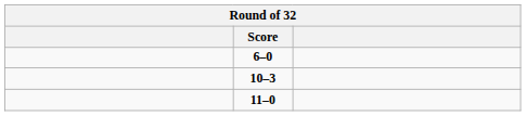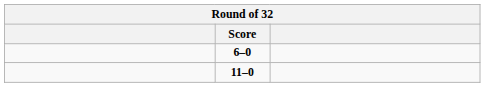 <table class="wikitable" style="text-align: center; font-size:90% ">
 <tr>
 <th colspan=3>Round of 32</th>
 </tr>
 <tr>
 <th align="right" width="250"></th>
 <th width="60">Score</th>
 <th align="left" width="250"></th>
 </tr>
 <tr>
 <td align=left><strong></strong></td>
 <td align=center><strong>6–0</strong></td>
 <td align=left></td>
 </tr>
 <tr>
 <td align=left><strong></strong></td>
-<td align=center><strong>10–3</strong></td>
-<td align=left></td>
-</tr>
-<tr>
-<td align=left><strong></strong></td>
 <td align=center><strong>11–0</strong></td>
 <td align=left></td>
 </tr>
 </table>
